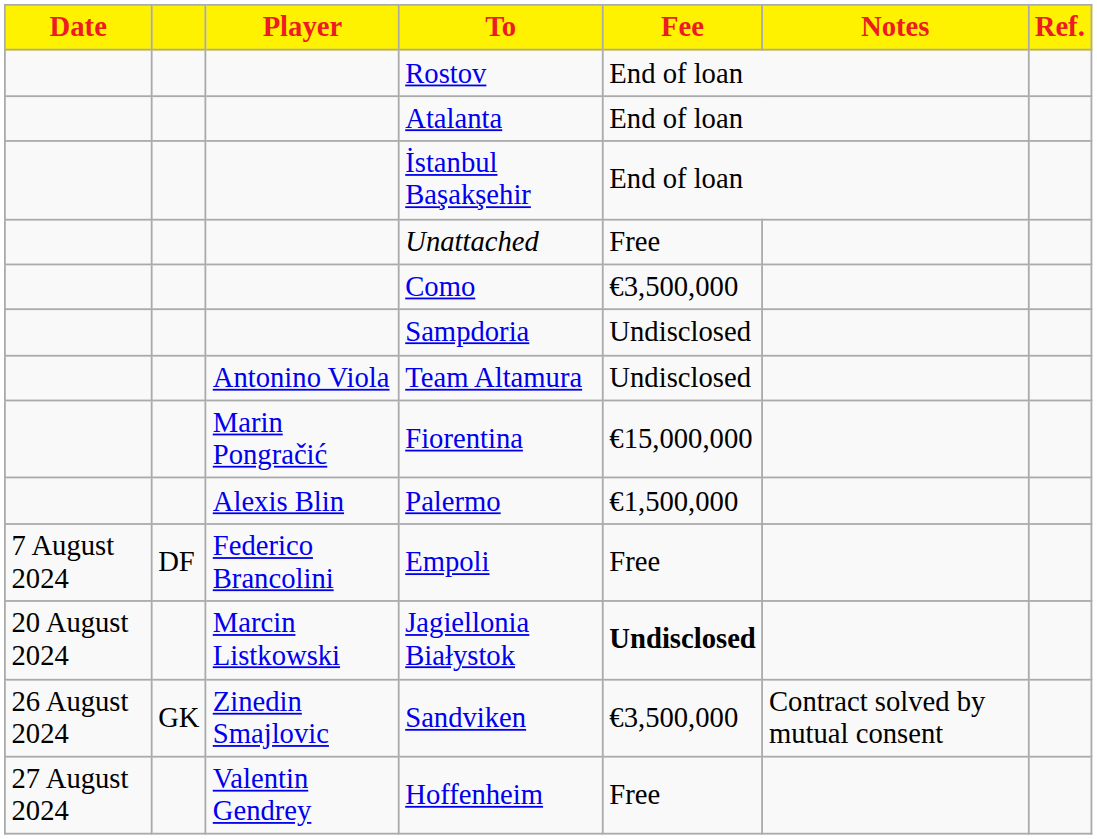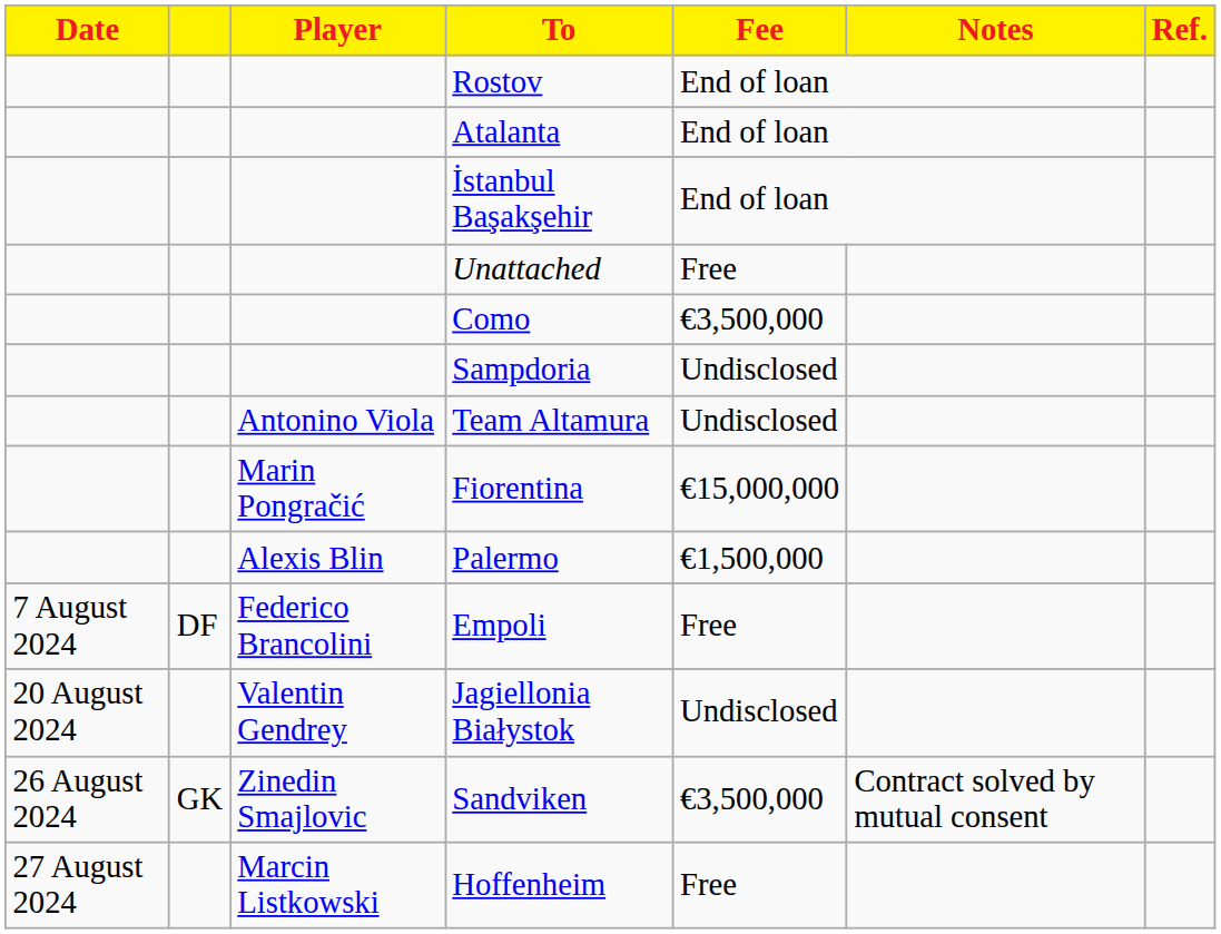 <table class="wikitable plainrowheaders">
 <tr>
 <th style="background:#fff200; color:#ed1b23; text-align:center;">Date</th>
 <th style="background:#fff200; color:#ed1b23; text-align:center;"></th>
 <th style="background:#fff200; color:#ed1b23; text-align:center;">Player</th>
 <th style="background:#fff200; color:#ed1b23; text-align:center;">To</th>
 <th style="background:#fff200; color:#ed1b23; text-align:center;">Fee</th>
 <th style="background:#fff200; color:#ed1b23; text-align:center;">Notes</th>
 <th style="background:#fff200; color:#ed1b23; text-align:center;">Ref.</th>
 </tr>
 <tr>
 <td></td>
 <td align="center"></td>
 <td></td>
 <td> <a href='#'>Rostov</a></td>
 <td colspan="2">End of loan</td>
 <td></td>
 </tr>
 <tr>
 <td></td>
 <td align="center"></td>
 <td></td>
 <td> <a href='#'>Atalanta</a></td>
 <td colspan="2">End of loan</td>
 <td></td>
 </tr>
 <tr>
 <td></td>
 <td align="center"></td>
 <td></td>
 <td> <a href='#'>İstanbul Başakşehir</a></td>
 <td colspan="2">End of loan</td>
 <td></td>
 </tr>
 <tr>
 <td></td>
 <td align="center"></td>
 <td></td>
 <td><em>Unattached</em></td>
 <td>Free</td>
 <td></td>
 <td></td>
 </tr>
 <tr>
 <td></td>
 <td align="center"></td>
 <td></td>
 <td> <a href='#'>Como</a></td>
 <td>€3,500,000</td>
 <td></td>
 <td></td>
 </tr>
 <tr>
 <td></td>
 <td align="center"></td>
 <td></td>
 <td> <a href='#'>Sampdoria</a></td>
 <td>Undisclosed</td>
 <td></td>
 <td></td>
 </tr>
 <tr>
 <td></td>
 <td align="center"></td>
 <td> <a href='#'>Antonino Viola</a></td>
 <td> <a href='#'>Team Altamura</a></td>
 <td>Undisclosed</td>
 <td></td>
 <td></td>
 </tr>
 <tr>
 <td></td>
 <td align="center"></td>
 <td> <a href='#'>Marin Pongračić</a></td>
 <td> <a href='#'>Fiorentina</a></td>
 <td>€15,000,000</td>
 <td></td>
 <td></td>
 </tr>
 <tr>
 <td></td>
 <td align="center"></td>
 <td> <a href='#'>Alexis Blin</a></td>
 <td> <a href='#'>Palermo</a></td>
 <td>€1,500,000</td>
 <td></td>
 <td></td>
 </tr>
 <tr>
 <td>7 August 2024</td>
 <td>DF</td>
 <td> <a href='#'>Federico Brancolini</a></td>
 <td> <a href='#'>Empoli</a></td>
 <td>Free</td>
 <td></td>
 <td></td>
 </tr>
 <tr>
 <td>20 August 2024</td>
 <td></td>
-<td> <a href='#'>Marcin Listkowski</a></td>
+<td> <a href='#'>Valentin Gendrey</a></td>
 <td> <a href='#'>Jagiellonia Białystok</a></td>
-<td><strong>Undisclosed</strong></td>
+<td>Undisclosed</td>
 <td></td>
 <td></td>
 </tr>
 <tr>
 <td>26 August 2024</td>
 <td>GK</td>
 <td> <a href='#'>Zinedin Smajlovic</a></td>
 <td> <a href='#'>Sandviken</a></td>
 <td>€3,500,000</td>
 <td>Contract solved by mutual consent</td>
 <td></td>
 </tr>
 <tr>
 <td>27 August 2024</td>
 <td></td>
-<td> <a href='#'>Valentin Gendrey</a></td>
+<td> <a href='#'>Marcin Listkowski</a></td>
 <td> <a href='#'>Hoffenheim</a></td>
 <td>Free</td>
 <td></td>
 <td></td>
 </tr>
 </table>
